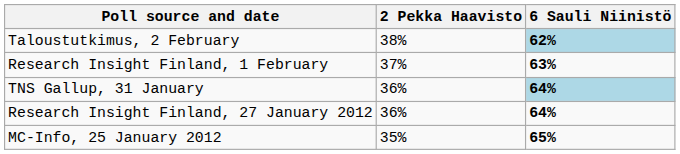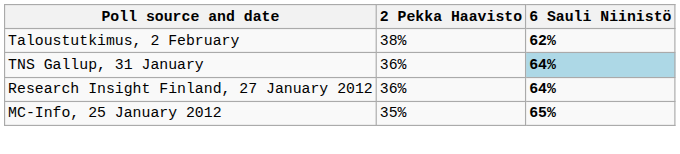 <table class="wikitable">
 <tr>
 <th>Poll source and date</th>
 <th>2 Pekka Haavisto</th>
 <th>6 Sauli Niinistö</th>
 </tr>
 <tr>
 <td>Taloustutkimus, 2 February</td>
 <td>38%</td>
-<td style="background: lightblue;"><strong>62%</strong></td>
-</tr>
-<tr>
-<td>Research Insight Finland, 1 February</td>
-<td>37%</td>
-<td><strong>63%</strong></td>
+<td><strong>62%</strong></td>
 </tr>
 <tr>
 <td>TNS Gallup, 31 January</td>
 <td>36%</td>
 <td style="background: lightblue;"><strong>64%</strong></td>
 </tr>
 <tr>
 <td>Research Insight Finland, 27 January 2012</td>
 <td>36%</td>
 <td><strong>64%</strong></td>
 </tr>
 <tr>
 <td>MC-Info, 25 January 2012</td>
 <td>35%</td>
 <td><strong>65%</strong></td>
 </tr>
 </table>
